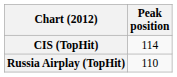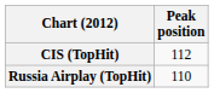 <table class="wikitable sortable plainrowheaders" style="text-align:center">
 <tr>
 <th scope="col">Chart (2012)</th>
 <th scope="col">Peak<br>position</th>
 </tr>
 <tr>
 <th scope="row">CIS (TopHit)</th>
-<td>114</td>
+<td>112</td>
 </tr>
 <tr>
 <th scope="row">Russia Airplay (TopHit)</th>
 <td>110</td>
 </tr>
 </table>
